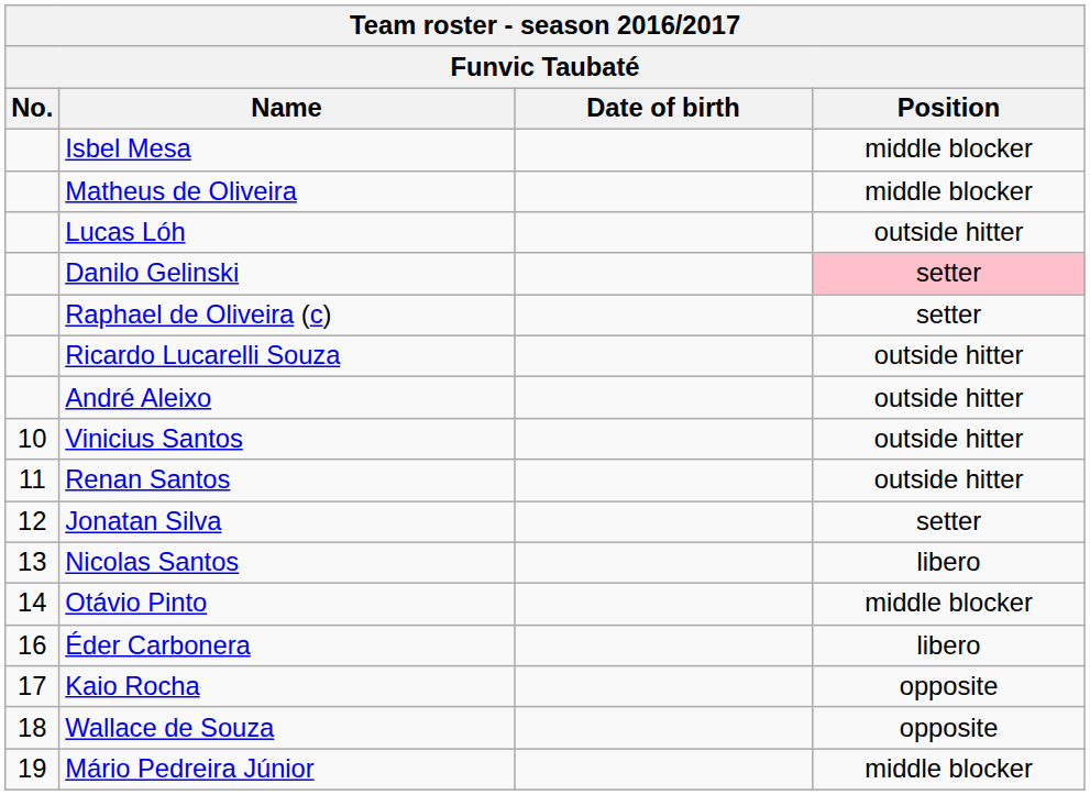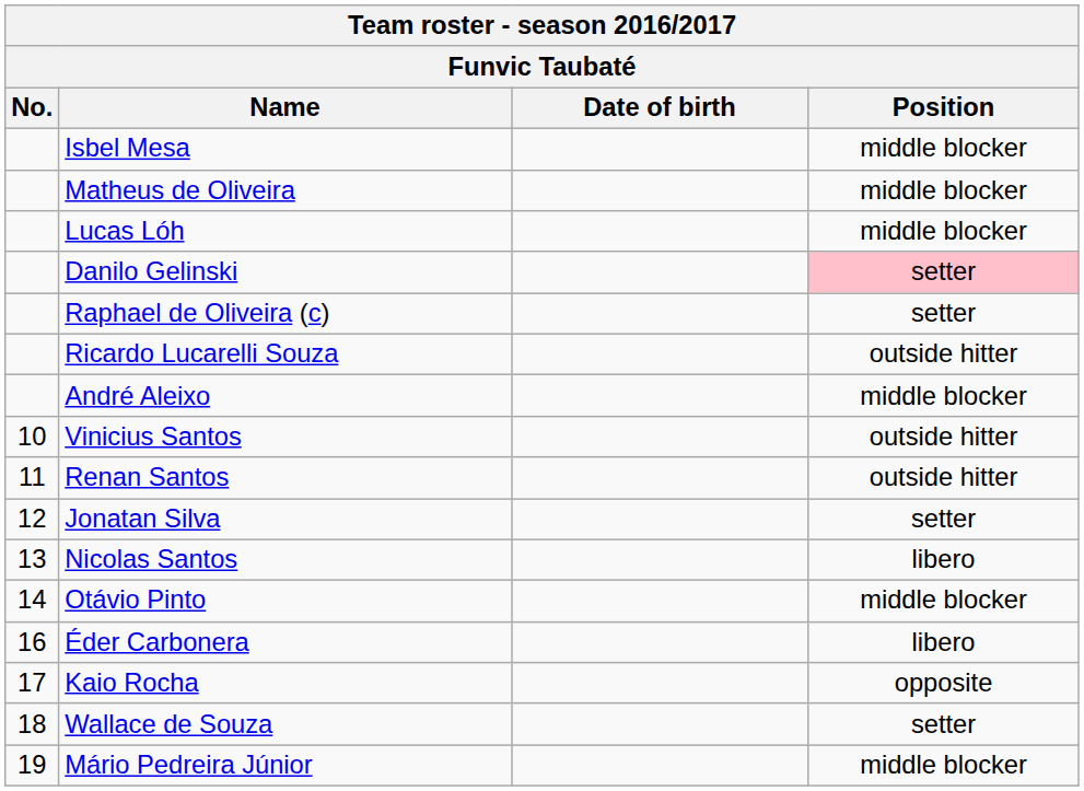 <table class="wikitable collapsible collapsed sortable" style="font-size:100%; text-align:center;">
 <tr>
 <th colspan=6>Team roster - season 2016/2017</th>
 </tr>
 <tr>
 <th colspan=6>Funvic Taubaté</th>
 </tr>
 <tr>
 <th>No.</th>
 <th style="width:17em">Name</th>
 <th style="width:11em">Date of birth</th>
 <th style="width:10em">Position</th>
 </tr>
 <tr>
 <td></td>
 <td align=left> <a href='#'>Isbel Mesa</a></td>
 <td align=right></td>
 <td>middle blocker</td>
 </tr>
 <tr>
 <td></td>
 <td align=left> <a href='#'>Matheus de Oliveira</a></td>
 <td align=right></td>
 <td>middle blocker</td>
 </tr>
 <tr>
 <td></td>
 <td align=left> <a href='#'>Lucas Lóh</a></td>
 <td align=right></td>
-<td>outside hitter</td>
+<td>middle blocker</td>
 </tr>
 <tr>
 <td></td>
 <td align=left> <a href='#'>Danilo Gelinski</a></td>
 <td align=right></td>
 <td style="background: pink;">setter</td>
 </tr>
 <tr>
 <td></td>
 <td align=left> <a href='#'>Raphael de Oliveira</a> (<a href='#'>c</a>)</td>
 <td align=right></td>
 <td>setter</td>
 </tr>
 <tr>
 <td></td>
 <td align=left> <a href='#'>Ricardo Lucarelli Souza</a></td>
 <td align=right></td>
 <td>outside hitter</td>
 </tr>
 <tr>
 <td></td>
 <td align=left> <a href='#'>André Aleixo</a></td>
 <td align=right></td>
-<td>outside hitter</td>
+<td>middle blocker</td>
 </tr>
 <tr>
 <td>10</td>
 <td align=left> <a href='#'>Vinicius Santos</a></td>
 <td align=right></td>
 <td>outside hitter</td>
 </tr>
 <tr>
 <td>11</td>
 <td align=left> <a href='#'>Renan Santos</a></td>
 <td align=right></td>
 <td>outside hitter</td>
 </tr>
 <tr>
 <td>12</td>
 <td align=left> <a href='#'>Jonatan Silva</a></td>
 <td align=right></td>
 <td>setter</td>
 </tr>
 <tr>
 <td>13</td>
 <td align=left> <a href='#'>Nicolas Santos</a></td>
 <td align=right></td>
 <td>libero</td>
 </tr>
 <tr>
 <td>14</td>
 <td align=left> <a href='#'>Otávio Pinto</a></td>
 <td align=right></td>
 <td>middle blocker</td>
 </tr>
 <tr>
 <td>16</td>
 <td align=left> <a href='#'>Éder Carbonera</a></td>
 <td align=right></td>
 <td>libero</td>
 </tr>
 <tr>
 <td>17</td>
 <td align=left> <a href='#'>Kaio Rocha</a></td>
 <td align=right></td>
 <td>opposite</td>
 </tr>
 <tr>
 <td>18</td>
 <td align=left> <a href='#'>Wallace de Souza</a></td>
 <td align=right></td>
-<td>opposite</td>
+<td>setter</td>
 </tr>
 <tr>
 <td>19</td>
 <td align=left> <a href='#'>Mário Pedreira Júnior</a></td>
 <td align=right></td>
 <td>middle blocker</td>
 </tr>
 </table>
